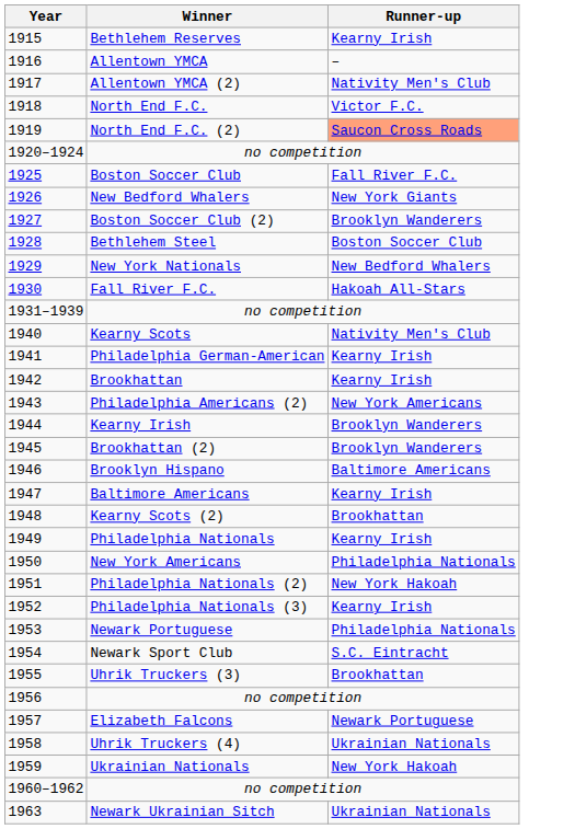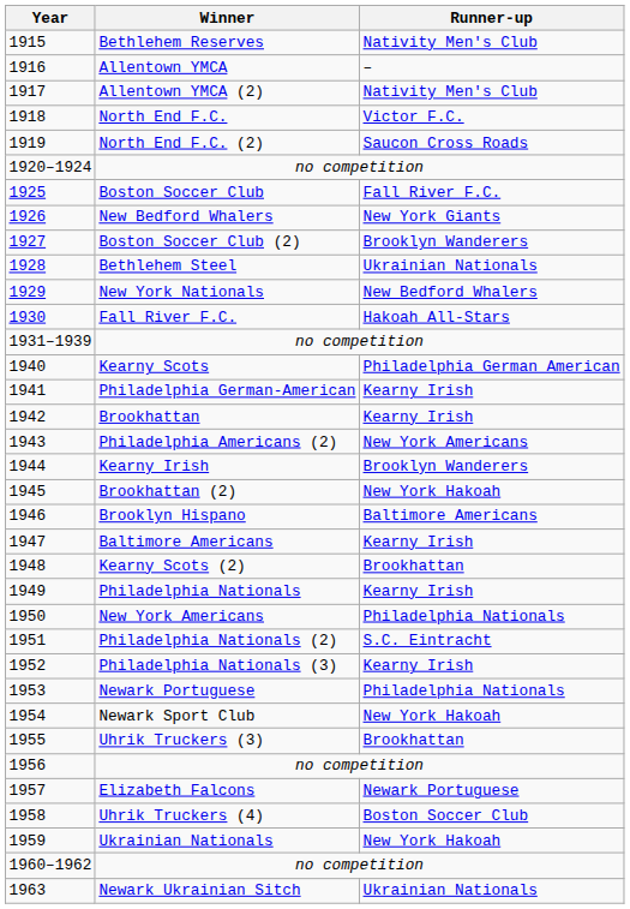 <table class="wikitable" style="font-size:100%; text-align: left;">
 <tr>
 <th>Year</th>
 <th>Winner</th>
 <th>Runner-up</th>
 </tr>
 <tr>
 <td>1915</td>
 <td><a href='#'>Bethlehem Reserves</a></td>
-<td><a href='#'>Kearny Irish</a></td>
+<td><a href='#'>Nativity Men's Club</a></td>
 </tr>
 <tr>
 <td>1916</td>
 <td><a href='#'>Allentown YMCA</a></td>
 <td>–</td>
 </tr>
 <tr>
 <td>1917</td>
 <td><a href='#'>Allentown YMCA</a> (2)</td>
 <td><a href='#'>Nativity Men's Club</a></td>
 </tr>
 <tr>
 <td>1918</td>
 <td><a href='#'>North End F.C.</a></td>
 <td><a href='#'>Victor F.C.</a></td>
 </tr>
 <tr>
 <td>1919</td>
 <td><a href='#'>North End F.C.</a> (2)</td>
-<td style="background: lightsalmon;"><a href='#'>Saucon Cross Roads</a></td>
+<td><a href='#'>Saucon Cross Roads</a></td>
 </tr>
 <tr style=>
 <td>1920–1924</td>
 <td colspan=2 align=center><em>no competition</em></td>
 </tr>
 <tr>
 <td><a href='#'>1925</a></td>
 <td><a href='#'>Boston Soccer Club</a></td>
 <td><a href='#'>Fall River F.C.</a></td>
 </tr>
 <tr>
 <td><a href='#'>1926</a></td>
 <td><a href='#'>New Bedford Whalers</a></td>
 <td><a href='#'>New York Giants</a></td>
 </tr>
 <tr>
 <td><a href='#'>1927</a></td>
 <td><a href='#'>Boston Soccer Club</a> (2)</td>
 <td><a href='#'>Brooklyn Wanderers</a></td>
 </tr>
 <tr>
 <td><a href='#'>1928</a></td>
 <td><a href='#'>Bethlehem Steel</a></td>
-<td><a href='#'>Boston Soccer Club</a></td>
+<td><a href='#'>Ukrainian Nationals</a></td>
 </tr>
 <tr>
 <td><a href='#'>1929</a></td>
 <td><a href='#'>New York Nationals</a></td>
 <td><a href='#'>New Bedford Whalers</a></td>
 </tr>
 <tr>
 <td><a href='#'>1930</a></td>
 <td><a href='#'>Fall River F.C.</a></td>
 <td><a href='#'>Hakoah All-Stars</a></td>
 </tr>
 <tr style=>
 <td>1931–1939</td>
 <td colspan=2 align=center><em>no competition</em></td>
 </tr>
 <tr>
 <td>1940</td>
 <td><a href='#'>Kearny Scots</a></td>
-<td><a href='#'>Nativity Men's Club</a></td>
+<td><a href='#'>Philadelphia German American</a></td>
 </tr>
 <tr>
 <td>1941</td>
 <td><a href='#'>Philadelphia German-American</a></td>
 <td><a href='#'>Kearny Irish</a></td>
 </tr>
 <tr>
 <td>1942</td>
 <td><a href='#'>Brookhattan</a></td>
 <td><a href='#'>Kearny Irish</a></td>
 </tr>
 <tr>
 <td>1943</td>
 <td><a href='#'>Philadelphia Americans</a> (2)</td>
 <td><a href='#'>New York Americans</a></td>
 </tr>
 <tr>
 <td>1944</td>
 <td><a href='#'>Kearny Irish</a></td>
 <td><a href='#'>Brooklyn Wanderers</a></td>
 </tr>
 <tr>
 <td>1945</td>
 <td><a href='#'>Brookhattan</a> (2)</td>
-<td><a href='#'>Brooklyn Wanderers</a></td>
+<td><a href='#'>New York Hakoah</a></td>
 </tr>
 <tr>
 <td>1946</td>
 <td><a href='#'>Brooklyn Hispano</a></td>
 <td><a href='#'>Baltimore Americans</a></td>
 </tr>
 <tr>
 <td>1947</td>
 <td><a href='#'>Baltimore Americans</a></td>
 <td><a href='#'>Kearny Irish</a></td>
 </tr>
 <tr>
 <td>1948</td>
 <td><a href='#'>Kearny Scots</a> (2)</td>
 <td><a href='#'>Brookhattan</a></td>
 </tr>
 <tr>
 <td>1949</td>
 <td><a href='#'>Philadelphia Nationals</a></td>
 <td><a href='#'>Kearny Irish</a></td>
 </tr>
 <tr>
 <td>1950</td>
 <td><a href='#'>New York Americans</a></td>
 <td><a href='#'>Philadelphia Nationals</a></td>
 </tr>
 <tr>
 <td>1951</td>
 <td><a href='#'>Philadelphia Nationals</a> (2)</td>
-<td><a href='#'>New York Hakoah</a></td>
+<td><a href='#'>S.C. Eintracht</a></td>
 </tr>
 <tr>
 <td>1952</td>
 <td><a href='#'>Philadelphia Nationals</a> (3)</td>
 <td><a href='#'>Kearny Irish</a></td>
 </tr>
 <tr>
 <td>1953</td>
 <td><a href='#'>Newark Portuguese</a></td>
 <td><a href='#'>Philadelphia Nationals</a></td>
 </tr>
 <tr>
 <td>1954</td>
 <td>Newark Sport Club</td>
-<td><a href='#'>S.C. Eintracht</a></td>
+<td><a href='#'>New York Hakoah</a></td>
 </tr>
 <tr>
 <td>1955</td>
 <td><a href='#'>Uhrik Truckers</a> (3)</td>
 <td><a href='#'>Brookhattan</a></td>
 </tr>
 <tr style=>
 <td>1956</td>
 <td colspan=2 align=center><em>no competition</em></td>
 </tr>
 <tr>
 <td>1957</td>
 <td><a href='#'>Elizabeth Falcons</a></td>
 <td><a href='#'>Newark Portuguese</a></td>
 </tr>
 <tr>
 <td>1958</td>
 <td><a href='#'>Uhrik Truckers</a> (4)</td>
-<td><a href='#'>Ukrainian Nationals</a></td>
+<td><a href='#'>Boston Soccer Club</a></td>
 </tr>
 <tr>
 <td>1959</td>
 <td><a href='#'>Ukrainian Nationals</a></td>
 <td><a href='#'>New York Hakoah</a></td>
 </tr>
 <tr style=>
 <td>1960–1962</td>
 <td colspan=2 align=center><em>no competition</em></td>
 </tr>
 <tr>
 <td>1963</td>
 <td><a href='#'>Newark Ukrainian Sitch</a></td>
 <td><a href='#'>Ukrainian Nationals</a></td>
 </tr>
 </table>
